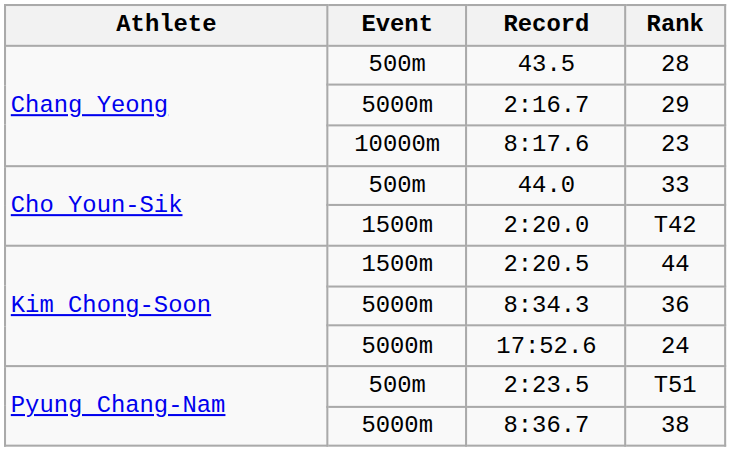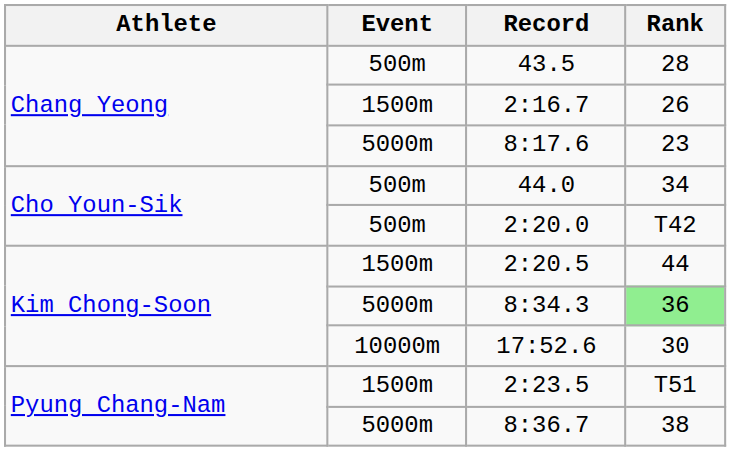 <table class=wikitable style="font-size:90%; text-align:center; width:40%">
 <tr>
 <th>Athlete</th>
 <th>Event</th>
 <th>Record</th>
 <th>Rank</th>
 </tr>
 <tr>
 <td rowspan=3 align=left><a href='#'>Chang Yeong</a></td>
 <td>500m</td>
 <td>43.5</td>
 <td>28</td>
 </tr>
 <tr>
-<td>5000m</td>
+<td>1500m</td>
 <td>2:16.7</td>
-<td>29</td>
+<td>26</td>
 </tr>
 <tr>
-<td>10000m</td>
+<td>5000m</td>
 <td>8:17.6</td>
 <td>23</td>
 </tr>
 <tr>
 <td rowspan=2 align=left><a href='#'>Cho Youn-Sik</a></td>
 <td>500m</td>
 <td>44.0</td>
-<td>33</td>
+<td>34</td>
 </tr>
 <tr>
-<td>1500m</td>
+<td>500m</td>
 <td>2:20.0</td>
 <td>T42</td>
 </tr>
 <tr>
 <td rowspan=3 align=left><a href='#'>Kim Chong-Soon</a></td>
 <td>1500m</td>
 <td>2:20.5</td>
 <td>44</td>
 </tr>
 <tr>
 <td>5000m</td>
 <td>8:34.3</td>
-<td>36</td>
+<td style="background: lightgreen;">36</td>
 </tr>
 <tr>
-<td>5000m</td>
+<td>10000m</td>
 <td>17:52.6</td>
-<td>24</td>
+<td>30</td>
 </tr>
 <tr>
 <td rowspan=2 align=left><a href='#'>Pyung Chang-Nam</a></td>
-<td>500m</td>
+<td>1500m</td>
 <td>2:23.5</td>
 <td>T51</td>
 </tr>
 <tr>
 <td>5000m</td>
 <td>8:36.7</td>
 <td>38</td>
 </tr>
 </table>
